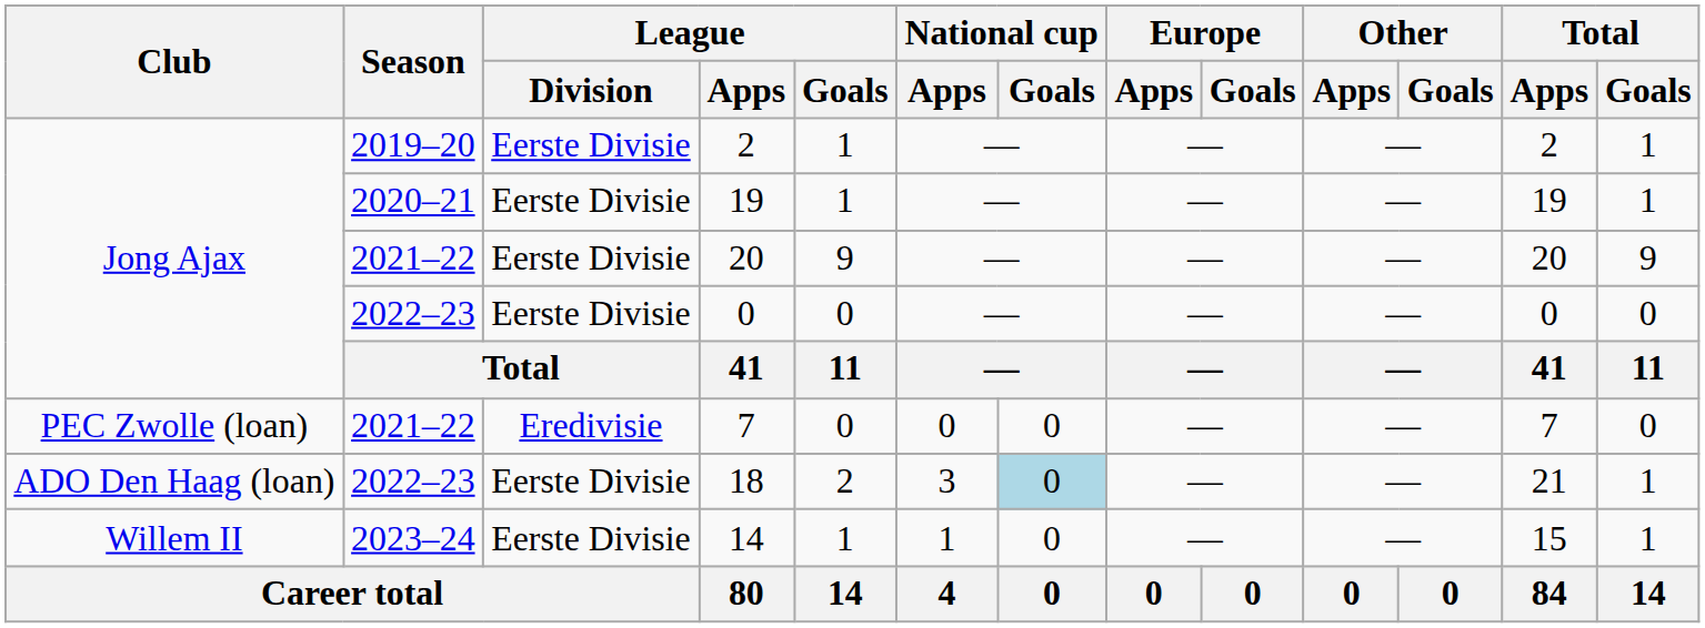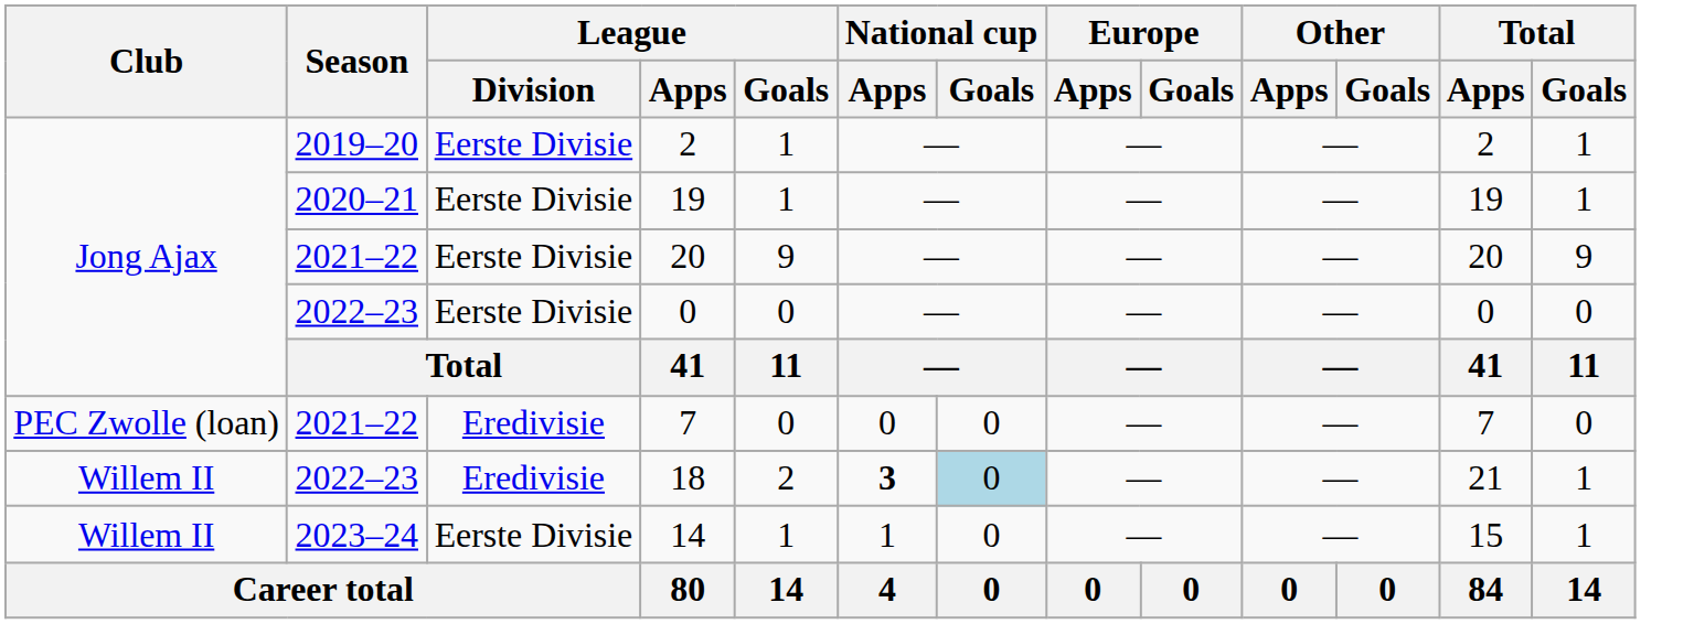 <table class="wikitable" style="text-align:center">
 <tr>
 <th rowspan="2">Club</th>
 <th rowspan="2">Season</th>
 <th colspan="3">League</th>
 <th colspan="2">National cup</th>
 <th colspan="2">Europe</th>
 <th colspan="2">Other</th>
 <th colspan="2">Total</th>
 </tr>
 <tr>
 <th>Division</th>
 <th>Apps</th>
 <th>Goals</th>
 <th>Apps</th>
 <th>Goals</th>
 <th>Apps</th>
 <th>Goals</th>
 <th>Apps</th>
 <th>Goals</th>
 <th>Apps</th>
 <th>Goals</th>
 </tr>
 <tr>
 <td rowspan="5"><a href='#'>Jong Ajax</a></td>
 <td><a href='#'>2019–20</a></td>
 <td><a href='#'>Eerste Divisie</a></td>
 <td>2</td>
 <td>1</td>
 <td colspan="2">—</td>
 <td colspan="2">—</td>
 <td colspan="2">—</td>
 <td>2</td>
 <td>1</td>
 </tr>
 <tr>
 <td><a href='#'>2020–21</a></td>
 <td>Eerste Divisie</td>
 <td>19</td>
 <td>1</td>
 <td colspan="2">—</td>
 <td colspan="2">—</td>
 <td colspan="2">—</td>
 <td>19</td>
 <td>1</td>
 </tr>
 <tr>
 <td><a href='#'>2021–22</a></td>
 <td>Eerste Divisie</td>
 <td>20</td>
 <td>9</td>
 <td colspan="2">—</td>
 <td colspan="2">—</td>
 <td colspan="2">—</td>
 <td>20</td>
 <td>9</td>
 </tr>
 <tr>
 <td><a href='#'>2022–23</a></td>
 <td>Eerste Divisie</td>
 <td>0</td>
 <td>0</td>
 <td colspan="2">—</td>
 <td colspan="2">—</td>
 <td colspan="2">—</td>
 <td>0</td>
 <td>0</td>
 </tr>
 <tr>
 <th colspan="2">Total</th>
 <th>41</th>
 <th>11</th>
 <th colspan="2">—</th>
 <th colspan="2">—</th>
 <th colspan="2">—</th>
 <th>41</th>
 <th>11</th>
 </tr>
 <tr>
 <td><a href='#'>PEC Zwolle</a> (loan)</td>
 <td><a href='#'>2021–22</a></td>
 <td><a href='#'>Eredivisie</a></td>
 <td>7</td>
 <td>0</td>
 <td>0</td>
 <td>0</td>
 <td colspan="2">—</td>
 <td colspan="2">—</td>
 <td>7</td>
 <td>0</td>
 </tr>
 <tr>
-<td><a href='#'>ADO Den Haag</a> (loan)</td>
+<td><a href='#'>Willem II</a></td>
 <td><a href='#'>2022–23</a></td>
-<td>Eerste Divisie</td>
+<td><a href='#'>Eredivisie</a></td>
 <td>18</td>
 <td>2</td>
-<td>3</td>
+<td><strong>3</strong></td>
 <td style="background: lightblue;">0</td>
 <td colspan="2">—</td>
 <td colspan="2">—</td>
 <td>21</td>
 <td>1</td>
 </tr>
 <tr>
 <td><a href='#'>Willem II</a></td>
 <td><a href='#'>2023–24</a></td>
 <td>Eerste Divisie</td>
 <td>14</td>
 <td>1</td>
 <td>1</td>
 <td>0</td>
 <td colspan="2">—</td>
 <td colspan="2">—</td>
 <td>15</td>
 <td>1</td>
 </tr>
 <tr>
 <th colspan="3">Career total</th>
 <th>80</th>
 <th>14</th>
 <th>4</th>
 <th>0</th>
 <th>0</th>
 <th>0</th>
 <th>0</th>
 <th>0</th>
 <th>84</th>
 <th>14</th>
 </tr>
 </table>
